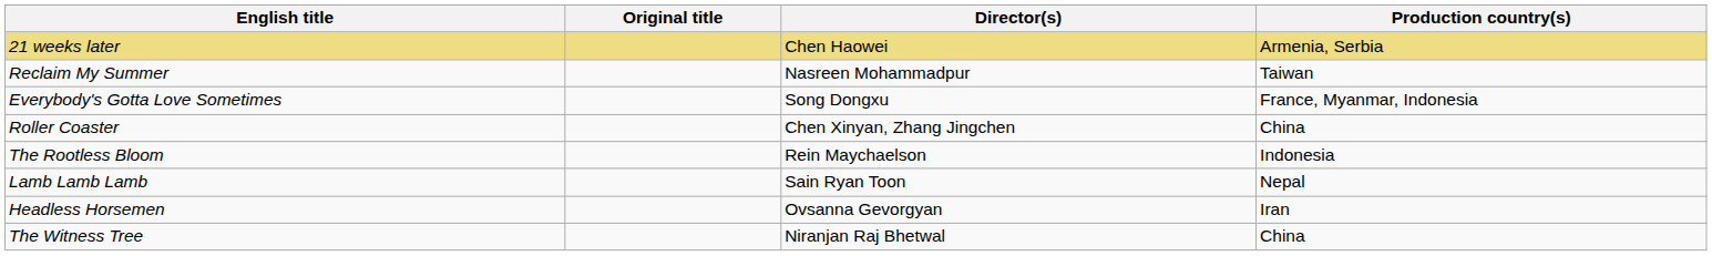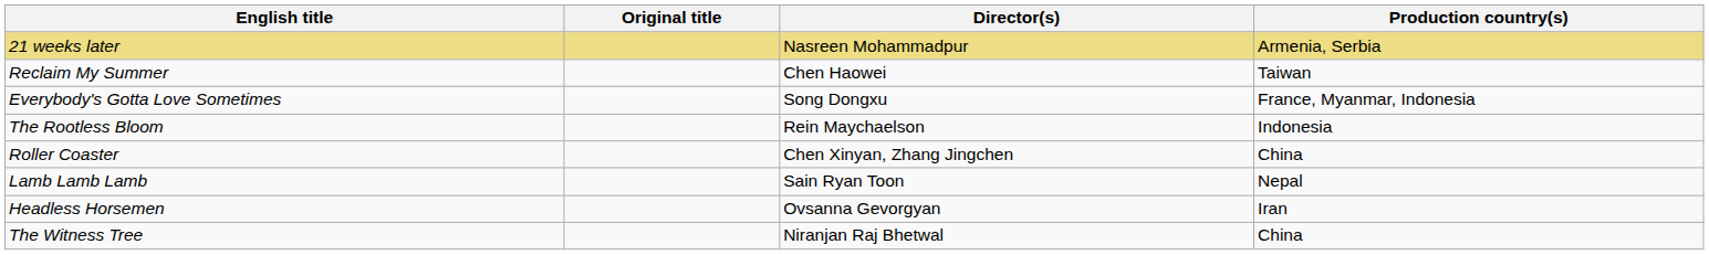 <table class="sortable wikitable" style="width:100%; margin-bottom:4px" cellpadding="5">
 <tr>
 <th scope="col">English title</th>
 <th scope="col">Original title</th>
 <th scope="col">Director(s)</th>
 <th scope="col">Production country(s)</th>
 </tr>
 <tr style="background:#eedd82">
 <td><em>21 weeks later</em></td>
 <td></td>
-<td>Chen Haowei</td>
+<td>Nasreen Mohammadpur</td>
 <td>Armenia, Serbia</td>
 </tr>
 <tr>
 <td><em>Reclaim My Summer</em></td>
 <td></td>
-<td>Nasreen Mohammadpur</td>
+<td>Chen Haowei</td>
 <td>Taiwan</td>
 </tr>
 <tr>
 <td><em>Everybody's Gotta Love Sometimes</em></td>
 <td></td>
 <td>Song Dongxu</td>
 <td>France, Myanmar, Indonesia</td>
 </tr>
 <tr>
+<td><em>The Rootless Bloom</em></td>
+<td></td>
+<td>Rein Maychaelson</td>
+<td>Indonesia</td>
+</tr>
+<tr>
 <td><em>Roller Coaster</em></td>
 <td></td>
 <td>Chen Xinyan, Zhang Jingchen</td>
 <td>China</td>
-</tr>
-<tr>
-<td><em>The Rootless Bloom</em></td>
-<td></td>
-<td>Rein Maychaelson</td>
-<td>Indonesia</td>
 </tr>
 <tr>
 <td><em>Lamb Lamb Lamb</em></td>
 <td></td>
 <td>Sain Ryan Toon</td>
 <td>Nepal</td>
 </tr>
 <tr>
 <td><em>Headless Horsemen</em></td>
 <td></td>
 <td>Ovsanna Gevorgyan</td>
 <td>Iran</td>
 </tr>
 <tr>
 <td><em>The Witness Tree</em></td>
 <td></td>
 <td>Niranjan Raj Bhetwal</td>
 <td>China</td>
 </tr>
 </table>
